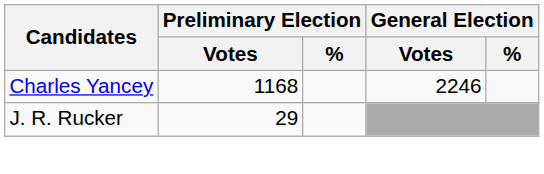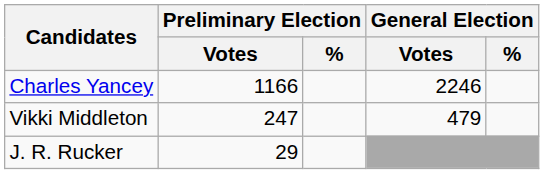 <table class=wikitable>
 <tr>
 <th colspan=1 rowspan=2><strong>Candidates</strong></th>
 <th colspan=2><strong>Preliminary Election</strong></th>
 <th colspan=2><strong>General Election</strong></th>
 </tr>
 <tr>
 <th>Votes</th>
 <th>%</th>
 <th>Votes</th>
 <th>%</th>
 </tr>
 <tr>
 <td><a href='#'>Charles Yancey</a></td>
-<td align="right">1168</td>
+<td align="right">1166</td>
 <td align="right"></td>
 <td align="right">2246</td>
+<td align="right"></td>
+</tr>
+<tr>
+<td>Vikki Middleton</td>
+<td align="right">247</td>
+<td align="right"></td>
+<td align="right">479</td>
 <td align="right"></td>
 </tr>
 <tr>
 <td>J. R. Rucker</td>
 <td align="right">29</td>
 <td align="right"></td>
 <td colspan=2 bgcolor=darkgray> </td>
 </tr>
 </table>
